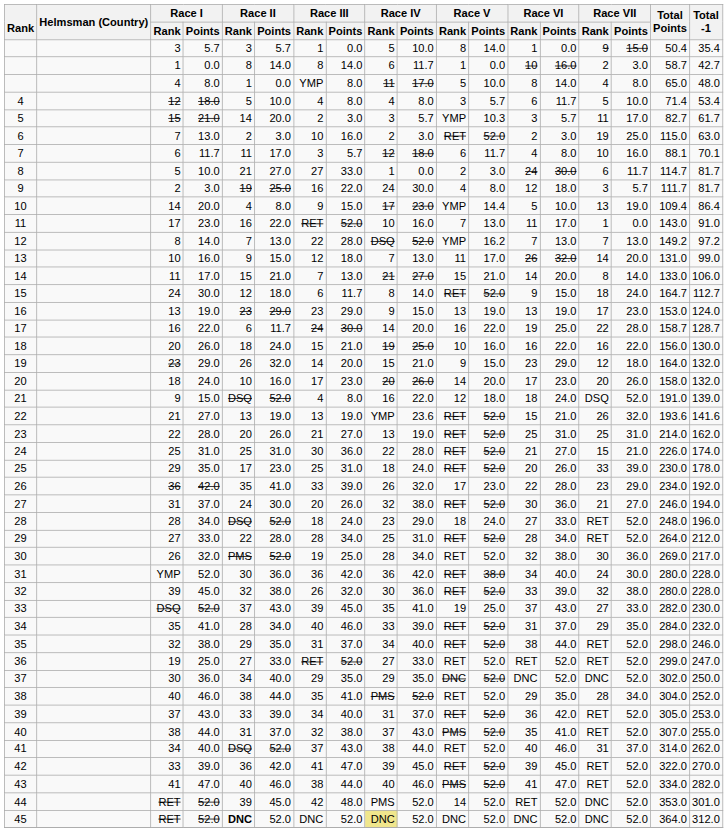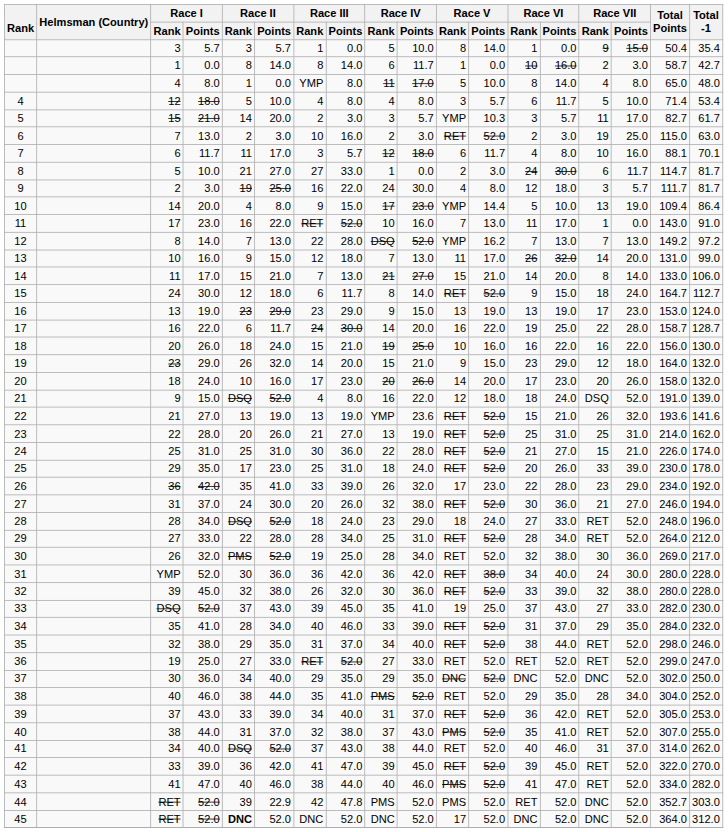 <table class="wikitable" style="text-align:right; font-size:90%">
 <tr>
 <th rowspan="2"><br>Rank</th>
 <th rowspan="2">Helmsman (Country)</th>
 <th colspan="2">Race I</th>
 <th colspan="2">Race II</th>
 <th colspan="2">Race III</th>
 <th colspan="2">Race IV</th>
 <th colspan="2">Race V</th>
 <th colspan="2">Race VI</th>
 <th colspan="2">Race VII</th>
 <th rowspan="2">Total <br>Points <br> </th>
 <th rowspan="2">Total<br>-1<br> </th>
 </tr>
 <tr>
 <th>Rank</th>
 <th>Points</th>
 <th>Rank</th>
 <th>Points</th>
 <th>Rank</th>
 <th>Points</th>
 <th>Rank</th>
 <th>Points</th>
 <th>Rank</th>
 <th>Points</th>
 <th>Rank</th>
 <th>Points</th>
 <th>Rank</th>
 <th>Points</th>
 </tr>
 <tr style="vertical-align:top;">
 <td align=center></td>
 <td align=left></td>
 <td>3</td>
 <td>5.7</td>
 <td>3</td>
 <td>5.7</td>
 <td>1</td>
 <td>0.0</td>
 <td>5</td>
 <td>10.0</td>
 <td>8</td>
 <td>14.0</td>
 <td>1</td>
 <td>0.0</td>
 <td><s>9</s></td>
 <td><s>15.0</s></td>
 <td>50.4</td>
 <td>35.4</td>
 </tr>
 <tr>
 <td align=center></td>
 <td align=left></td>
 <td>1</td>
 <td>0.0</td>
 <td>8</td>
 <td>14.0</td>
 <td>8</td>
 <td>14.0</td>
 <td>6</td>
 <td>11.7</td>
 <td>1</td>
 <td>0.0</td>
 <td><s>10</s></td>
 <td><s>16.0</s></td>
 <td>2</td>
 <td>3.0</td>
 <td>58.7</td>
 <td>42.7</td>
 </tr>
 <tr>
 <td align=center></td>
 <td align=left></td>
 <td>4</td>
 <td>8.0</td>
 <td>1</td>
 <td>0.0</td>
 <td>YMP</td>
 <td>8.0</td>
 <td><s>11</s></td>
 <td><s>17.0</s></td>
 <td>5</td>
 <td>10.0</td>
 <td>8</td>
 <td>14.0</td>
 <td>4</td>
 <td>8.0</td>
 <td>65.0</td>
 <td>48.0</td>
 </tr>
 <tr>
 <td align=center>4</td>
 <td align=left></td>
 <td><s>12</s></td>
 <td><s>18.0</s></td>
 <td>5</td>
 <td>10.0</td>
 <td>4</td>
 <td>8.0</td>
 <td>4</td>
 <td>8.0</td>
 <td>3</td>
 <td>5.7</td>
 <td>6</td>
 <td>11.7</td>
 <td>5</td>
 <td>10.0</td>
 <td>71.4</td>
 <td>53.4</td>
 </tr>
 <tr>
 <td align=center>5</td>
 <td align=left></td>
 <td><s>15</s></td>
 <td><s>21.0</s></td>
 <td>14</td>
 <td>20.0</td>
 <td>2</td>
 <td>3.0</td>
 <td>3</td>
 <td>5.7</td>
 <td>YMP</td>
 <td>10.3</td>
 <td>3</td>
 <td>5.7</td>
 <td>11</td>
 <td>17.0</td>
 <td>82.7</td>
 <td>61.7</td>
 </tr>
 <tr>
 <td align=center>6</td>
 <td align=left></td>
 <td>7</td>
 <td>13.0</td>
 <td>2</td>
 <td>3.0</td>
 <td>10</td>
 <td>16.0</td>
 <td>2</td>
 <td>3.0</td>
 <td><s>RET</s></td>
 <td><s>52.0</s></td>
 <td>2</td>
 <td>3.0</td>
 <td>19</td>
 <td>25.0</td>
 <td>115.0</td>
 <td>63.0</td>
 </tr>
 <tr>
 <td align=center>7</td>
 <td align=left></td>
 <td>6</td>
 <td>11.7</td>
 <td>11</td>
 <td>17.0</td>
 <td>3</td>
 <td>5.7</td>
 <td><s>12</s></td>
 <td><s>18.0</s></td>
 <td>6</td>
 <td>11.7</td>
 <td>4</td>
 <td>8.0</td>
 <td>10</td>
 <td>16.0</td>
 <td>88.1</td>
 <td>70.1</td>
 </tr>
 <tr>
 <td align=center>8</td>
 <td align=left></td>
 <td>5</td>
 <td>10.0</td>
 <td>21</td>
 <td>27.0</td>
 <td>27</td>
 <td>33.0</td>
 <td>1</td>
 <td>0.0</td>
 <td>2</td>
 <td>3.0</td>
 <td><s>24</s></td>
 <td><s>30.0</s></td>
 <td>6</td>
 <td>11.7</td>
 <td>114.7</td>
 <td>81.7</td>
 </tr>
 <tr>
 <td align=center>9</td>
 <td align=left></td>
 <td>2</td>
 <td>3.0</td>
 <td><s>19</s></td>
 <td><s>25.0</s></td>
 <td>16</td>
 <td>22.0</td>
 <td>24</td>
 <td>30.0</td>
 <td>4</td>
 <td>8.0</td>
 <td>12</td>
 <td>18.0</td>
 <td>3</td>
 <td>5.7</td>
 <td>111.7</td>
 <td>81.7</td>
 </tr>
 <tr>
 <td align=center>10</td>
 <td align=left></td>
 <td>14</td>
 <td>20.0</td>
 <td>4</td>
 <td>8.0</td>
 <td>9</td>
 <td>15.0</td>
 <td><s>17</s></td>
 <td><s>23.0</s></td>
 <td>YMP</td>
 <td>14.4</td>
 <td>5</td>
 <td>10.0</td>
 <td>13</td>
 <td>19.0</td>
 <td>109.4</td>
 <td>86.4</td>
 </tr>
 <tr>
 <td align=center>11</td>
 <td align=left></td>
 <td>17</td>
 <td>23.0</td>
 <td>16</td>
 <td>22.0</td>
 <td><s>RET</s></td>
 <td><s>52.0</s></td>
 <td>10</td>
 <td>16.0</td>
 <td>7</td>
 <td>13.0</td>
 <td>11</td>
 <td>17.0</td>
 <td>1</td>
 <td>0.0</td>
 <td>143.0</td>
 <td>91.0</td>
 </tr>
 <tr>
 <td align=center>12</td>
 <td align=left></td>
 <td>8</td>
 <td>14.0</td>
 <td>7</td>
 <td>13.0</td>
 <td>22</td>
 <td>28.0</td>
 <td><s>DSQ</s></td>
 <td><s>52.0</s></td>
 <td>YMP</td>
 <td>16.2</td>
 <td>7</td>
 <td>13.0</td>
 <td>7</td>
 <td>13.0</td>
 <td>149.2</td>
 <td>97.2</td>
 </tr>
 <tr>
 <td align=center>13</td>
 <td align=left></td>
 <td>10</td>
 <td>16.0</td>
 <td>9</td>
 <td>15.0</td>
 <td>12</td>
 <td>18.0</td>
 <td>7</td>
 <td>13.0</td>
 <td>11</td>
 <td>17.0</td>
 <td><s>26</s></td>
 <td><s>32.0</s></td>
 <td>14</td>
 <td>20.0</td>
 <td>131.0</td>
 <td>99.0</td>
 </tr>
 <tr>
 <td align=center>14</td>
 <td align=left></td>
 <td>11</td>
 <td>17.0</td>
 <td>15</td>
 <td>21.0</td>
 <td>7</td>
 <td>13.0</td>
 <td><s>21</s></td>
 <td><s>27.0</s></td>
 <td>15</td>
 <td>21.0</td>
 <td>14</td>
 <td>20.0</td>
 <td>8</td>
 <td>14.0</td>
 <td>133.0</td>
 <td>106.0</td>
 </tr>
 <tr>
 <td align=center>15</td>
 <td align=left></td>
 <td>24</td>
 <td>30.0</td>
 <td>12</td>
 <td>18.0</td>
 <td>6</td>
 <td>11.7</td>
 <td>8</td>
 <td>14.0</td>
 <td><s>RET</s></td>
 <td><s>52.0</s></td>
 <td>9</td>
 <td>15.0</td>
 <td>18</td>
 <td>24.0</td>
 <td>164.7</td>
 <td>112.7</td>
 </tr>
 <tr>
 <td align=center>16</td>
 <td align=left></td>
 <td>13</td>
 <td>19.0</td>
 <td><s>23</s></td>
 <td><s>29.0</s></td>
 <td>23</td>
 <td>29.0</td>
 <td>9</td>
 <td>15.0</td>
 <td>13</td>
 <td>19.0</td>
 <td>13</td>
 <td>19.0</td>
 <td>17</td>
 <td>23.0</td>
 <td>153.0</td>
 <td>124.0</td>
 </tr>
 <tr>
 <td align=center>17</td>
 <td align=left></td>
 <td>16</td>
 <td>22.0</td>
 <td>6</td>
 <td>11.7</td>
 <td><s>24</s></td>
 <td><s>30.0</s></td>
 <td>14</td>
 <td>20.0</td>
 <td>16</td>
 <td>22.0</td>
 <td>19</td>
 <td>25.0</td>
 <td>22</td>
 <td>28.0</td>
 <td>158.7</td>
 <td>128.7</td>
 </tr>
 <tr>
 <td align=center>18</td>
 <td align=left></td>
 <td>20</td>
 <td>26.0</td>
 <td>18</td>
 <td>24.0</td>
 <td>15</td>
 <td>21.0</td>
 <td><s>19</s></td>
 <td><s>25.0</s></td>
 <td>10</td>
 <td>16.0</td>
 <td>16</td>
 <td>22.0</td>
 <td>16</td>
 <td>22.0</td>
 <td>156.0</td>
 <td>130.0</td>
 </tr>
 <tr>
 <td align=center>19</td>
 <td align=left></td>
 <td><s>23</s></td>
 <td>29.0</td>
 <td>26</td>
 <td>32.0</td>
 <td>14</td>
 <td>20.0</td>
 <td>15</td>
 <td>21.0</td>
 <td>9</td>
 <td>15.0</td>
 <td>23</td>
 <td>29.0</td>
 <td>12</td>
 <td>18.0</td>
 <td>164.0</td>
 <td>132.0</td>
 </tr>
 <tr>
 <td align=center>20</td>
 <td align=left></td>
 <td>18</td>
 <td>24.0</td>
 <td>10</td>
 <td>16.0</td>
 <td>17</td>
 <td>23.0</td>
 <td><s>20</s></td>
 <td><s>26.0</s></td>
 <td>14</td>
 <td>20.0</td>
 <td>17</td>
 <td>23.0</td>
 <td>20</td>
 <td>26.0</td>
 <td>158.0</td>
 <td>132.0</td>
 </tr>
 <tr>
 <td align=center>21</td>
 <td align=left></td>
 <td>9</td>
 <td>15.0</td>
 <td><s>DSQ</s></td>
 <td><s>52.0</s></td>
 <td>4</td>
 <td>8.0</td>
 <td>16</td>
 <td>22.0</td>
 <td>12</td>
 <td>18.0</td>
 <td>18</td>
 <td>24.0</td>
 <td>DSQ</td>
 <td>52.0</td>
 <td>191.0</td>
 <td>139.0</td>
 </tr>
 <tr>
 <td align=center>22</td>
 <td align=left></td>
 <td>21</td>
 <td>27.0</td>
 <td>13</td>
 <td>19.0</td>
 <td>13</td>
 <td>19.0</td>
 <td>YMP</td>
 <td>23.6</td>
 <td><s>RET</s></td>
 <td><s>52.0</s></td>
 <td>15</td>
 <td>21.0</td>
 <td>26</td>
 <td>32.0</td>
 <td>193.6</td>
 <td>141.6</td>
 </tr>
 <tr>
 <td align=center>23</td>
 <td align=left></td>
 <td>22</td>
 <td>28.0</td>
 <td>20</td>
 <td>26.0</td>
 <td>21</td>
 <td>27.0</td>
 <td>13</td>
 <td>19.0</td>
 <td><s>RET</s></td>
 <td><s>52.0</s></td>
 <td>25</td>
 <td>31.0</td>
 <td>25</td>
 <td>31.0</td>
 <td>214.0</td>
 <td>162.0</td>
 </tr>
 <tr>
 <td align=center>24</td>
 <td align=left></td>
 <td>25</td>
 <td>31.0</td>
 <td>25</td>
 <td>31.0</td>
 <td>30</td>
 <td>36.0</td>
 <td>22</td>
 <td>28.0</td>
 <td><s>RET</s></td>
 <td><s>52.0</s></td>
 <td>21</td>
 <td>27.0</td>
 <td>15</td>
 <td>21.0</td>
 <td>226.0</td>
 <td>174.0</td>
 </tr>
 <tr>
 <td align=center>25</td>
 <td align=left></td>
 <td>29</td>
 <td>35.0</td>
 <td>17</td>
 <td>23.0</td>
 <td>25</td>
 <td>31.0</td>
 <td>18</td>
 <td>24.0</td>
 <td><s>RET</s></td>
 <td><s>52.0</s></td>
 <td>20</td>
 <td>26.0</td>
 <td>33</td>
 <td>39.0</td>
 <td>230.0</td>
 <td>178.0</td>
 </tr>
 <tr>
 <td align=center>26</td>
 <td align=left></td>
 <td><s>36</s></td>
 <td><s>42.0</s></td>
 <td>35</td>
 <td>41.0</td>
 <td>33</td>
 <td>39.0</td>
 <td>26</td>
 <td>32.0</td>
 <td>17</td>
 <td>23.0</td>
 <td>22</td>
 <td>28.0</td>
 <td>23</td>
 <td>29.0</td>
 <td>234.0</td>
 <td>192.0</td>
 </tr>
 <tr>
 <td align=center>27</td>
 <td align=left></td>
 <td>31</td>
 <td>37.0</td>
 <td>24</td>
 <td>30.0</td>
 <td>20</td>
 <td>26.0</td>
 <td>32</td>
 <td>38.0</td>
 <td><s>RET</s></td>
 <td><s>52.0</s></td>
 <td>30</td>
 <td>36.0</td>
 <td>21</td>
 <td>27.0</td>
 <td>246.0</td>
 <td>194.0</td>
 </tr>
 <tr>
 <td align=center>28</td>
 <td align=left></td>
 <td>28</td>
 <td>34.0</td>
 <td><s>DSQ</s></td>
 <td><s>52.0</s></td>
 <td>18</td>
 <td>24.0</td>
 <td>23</td>
 <td>29.0</td>
 <td>18</td>
 <td>24.0</td>
 <td>27</td>
 <td>33.0</td>
 <td>RET</td>
 <td>52.0</td>
 <td>248.0</td>
 <td>196.0</td>
 </tr>
 <tr>
 <td align=center>29</td>
 <td align=left></td>
 <td>27</td>
 <td>33.0</td>
 <td>22</td>
 <td>28.0</td>
 <td>28</td>
 <td>34.0</td>
 <td>25</td>
 <td>31.0</td>
 <td><s>RET</s></td>
 <td><s>52.0</s></td>
 <td>28</td>
 <td>34.0</td>
 <td>RET</td>
 <td>52.0</td>
 <td>264.0</td>
 <td>212.0</td>
 </tr>
 <tr>
 <td align=center>30</td>
 <td align=left></td>
 <td>26</td>
 <td>32.0</td>
 <td><s>PMS</s></td>
 <td><s>52.0</s></td>
 <td>19</td>
 <td>25.0</td>
 <td>28</td>
 <td>34.0</td>
 <td>RET</td>
 <td>52.0</td>
 <td>32</td>
 <td>38.0</td>
 <td>30</td>
 <td>36.0</td>
 <td>269.0</td>
 <td>217.0</td>
 </tr>
 <tr>
 <td align=center>31</td>
 <td align=left></td>
 <td>YMP</td>
 <td>52.0</td>
 <td>30</td>
 <td>36.0</td>
 <td>36</td>
 <td>42.0</td>
 <td>36</td>
 <td>42.0</td>
 <td><s>RET</s></td>
 <td><s>38.0</s></td>
 <td>34</td>
 <td>40.0</td>
 <td>24</td>
 <td>30.0</td>
 <td>280.0</td>
 <td>228.0</td>
 </tr>
 <tr>
 <td align=center>32</td>
 <td align=left></td>
 <td>39</td>
 <td>45.0</td>
 <td>32</td>
 <td>38.0</td>
 <td>26</td>
 <td>32.0</td>
 <td>30</td>
 <td>36.0</td>
 <td><s>RET</s></td>
 <td><s>52.0</s></td>
 <td>33</td>
 <td>39.0</td>
 <td>32</td>
 <td>38.0</td>
 <td>280.0</td>
 <td>228.0</td>
 </tr>
 <tr>
 <td align=center>33</td>
 <td align=left></td>
 <td><s>DSQ</s></td>
 <td><s>52.0</s></td>
 <td>37</td>
 <td>43.0</td>
 <td>39</td>
 <td>45.0</td>
 <td>35</td>
 <td>41.0</td>
 <td>19</td>
 <td>25.0</td>
 <td>37</td>
 <td>43.0</td>
 <td>27</td>
 <td>33.0</td>
 <td>282.0</td>
 <td>230.0</td>
 </tr>
 <tr>
 <td align=center>34</td>
 <td align=left></td>
 <td>35</td>
 <td>41.0</td>
 <td>28</td>
 <td>34.0</td>
 <td>40</td>
 <td>46.0</td>
 <td>33</td>
 <td>39.0</td>
 <td><s>RET</s></td>
 <td><s>52.0</s></td>
 <td>31</td>
 <td>37.0</td>
 <td>29</td>
 <td>35.0</td>
 <td>284.0</td>
 <td>232.0</td>
 </tr>
 <tr>
 <td align=center>35</td>
 <td align=left></td>
 <td>32</td>
 <td>38.0</td>
 <td>29</td>
 <td>35.0</td>
 <td>31</td>
 <td>37.0</td>
 <td>34</td>
 <td>40.0</td>
 <td><s>RET</s></td>
 <td><s>52.0</s></td>
 <td>38</td>
 <td>44.0</td>
 <td>RET</td>
 <td>52.0</td>
 <td>298.0</td>
 <td>246.0</td>
 </tr>
 <tr>
 <td align=center>36</td>
 <td align=left></td>
 <td>19</td>
 <td>25.0</td>
 <td>27</td>
 <td>33.0</td>
 <td><s>RET</s></td>
 <td><s>52.0</s></td>
 <td>27</td>
 <td>33.0</td>
 <td>RET</td>
 <td>52.0</td>
 <td>RET</td>
 <td>52.0</td>
 <td>RET</td>
 <td>52.0</td>
 <td>299.0</td>
 <td>247.0</td>
 </tr>
 <tr>
 <td align=center>37</td>
 <td align=left></td>
 <td>30</td>
 <td>36.0</td>
 <td>34</td>
 <td>40.0</td>
 <td>29</td>
 <td>35.0</td>
 <td>29</td>
 <td>35.0</td>
 <td><s>DNC</s></td>
 <td><s>52.0</s></td>
 <td>DNC</td>
 <td>52.0</td>
 <td>DNC</td>
 <td>52.0</td>
 <td>302.0</td>
 <td>250.0</td>
 </tr>
 <tr>
 <td align=center>38</td>
 <td align=left></td>
 <td>40</td>
 <td>46.0</td>
 <td>38</td>
 <td>44.0</td>
 <td>35</td>
 <td>41.0</td>
 <td><s>PMS</s></td>
 <td><s>52.0</s></td>
 <td>RET</td>
 <td>52.0</td>
 <td>29</td>
 <td>35.0</td>
 <td>28</td>
 <td>34.0</td>
 <td>304.0</td>
 <td>252.0</td>
 </tr>
 <tr>
 <td align=center>39</td>
 <td align=left></td>
 <td>37</td>
 <td>43.0</td>
 <td>33</td>
 <td>39.0</td>
 <td>34</td>
 <td>40.0</td>
 <td>31</td>
 <td>37.0</td>
 <td><s>RET</s></td>
 <td><s>52.0</s></td>
 <td>36</td>
 <td>42.0</td>
 <td>RET</td>
 <td>52.0</td>
 <td>305.0</td>
 <td>253.0</td>
 </tr>
 <tr>
 <td align=center>40</td>
 <td align=left></td>
 <td>38</td>
 <td>44.0</td>
 <td>31</td>
 <td>37.0</td>
 <td>32</td>
 <td>38.0</td>
 <td>37</td>
 <td>43.0</td>
 <td><s>PMS</s></td>
 <td><s>52.0</s></td>
 <td>35</td>
 <td>41.0</td>
 <td>RET</td>
 <td>52.0</td>
 <td>307.0</td>
 <td>255.0</td>
 </tr>
 <tr>
 <td align=center>41</td>
 <td align=left></td>
 <td>34</td>
 <td>40.0</td>
 <td><s>DSQ</s></td>
 <td><s>52.0</s></td>
 <td>37</td>
 <td>43.0</td>
 <td>38</td>
 <td>44.0</td>
 <td>RET</td>
 <td>52.0</td>
 <td>40</td>
 <td>46.0</td>
 <td>31</td>
 <td>37.0</td>
 <td>314.0</td>
 <td>262.0</td>
 </tr>
 <tr>
 <td align=center>42</td>
 <td align=left></td>
 <td>33</td>
 <td>39.0</td>
 <td>36</td>
 <td>42.0</td>
 <td>41</td>
 <td>47.0</td>
 <td>39</td>
 <td>45.0</td>
 <td><s>RET</s></td>
 <td><s>52.0</s></td>
 <td>39</td>
 <td>45.0</td>
 <td>RET</td>
 <td>52.0</td>
 <td>322.0</td>
 <td>270.0</td>
 </tr>
 <tr>
 <td align=center>43</td>
 <td align=left></td>
 <td>41</td>
 <td>47.0</td>
 <td>40</td>
 <td>46.0</td>
 <td>38</td>
 <td>44.0</td>
 <td>40</td>
 <td>46.0</td>
 <td><s>PMS</s></td>
 <td><s>52.0</s></td>
 <td>41</td>
 <td>47.0</td>
 <td>RET</td>
 <td>52.0</td>
 <td>334.0</td>
 <td>282.0</td>
 </tr>
 <tr>
 <td align=center>44</td>
 <td align=left></td>
 <td><s>RET</s></td>
 <td><s>52.0</s></td>
 <td>39</td>
-<td>45.0</td>
+<td>22.9</td>
 <td>42</td>
-<td>48.0</td>
+<td>47.8</td>
 <td>PMS</td>
 <td>52.0</td>
-<td>14</td>
+<td>PMS</td>
 <td>52.0</td>
 <td>RET</td>
 <td>52.0</td>
 <td>DNC</td>
 <td>52.0</td>
-<td>353.0</td>
-<td>301.0</td>
+<td>352.7</td>
+<td>303.0</td>
 </tr>
 <tr>
 <td align=center>45</td>
 <td align=left></td>
 <td><s>RET</s></td>
 <td><s>52.0</s></td>
 <td><strong>DNC</strong></td>
 <td>52.0</td>
 <td>DNC</td>
 <td>52.0</td>
-<td style="background: khaki;">DNC</td>
+<td>DNC</td>
 <td>52.0</td>
-<td>DNC</td>
+<td>17</td>
 <td>52.0</td>
 <td>DNC</td>
 <td>52.0</td>
 <td>DNC</td>
 <td>52.0</td>
 <td>364.0</td>
 <td>312.0</td>
 </tr>
 <tr>
 </tr>
 </table>
